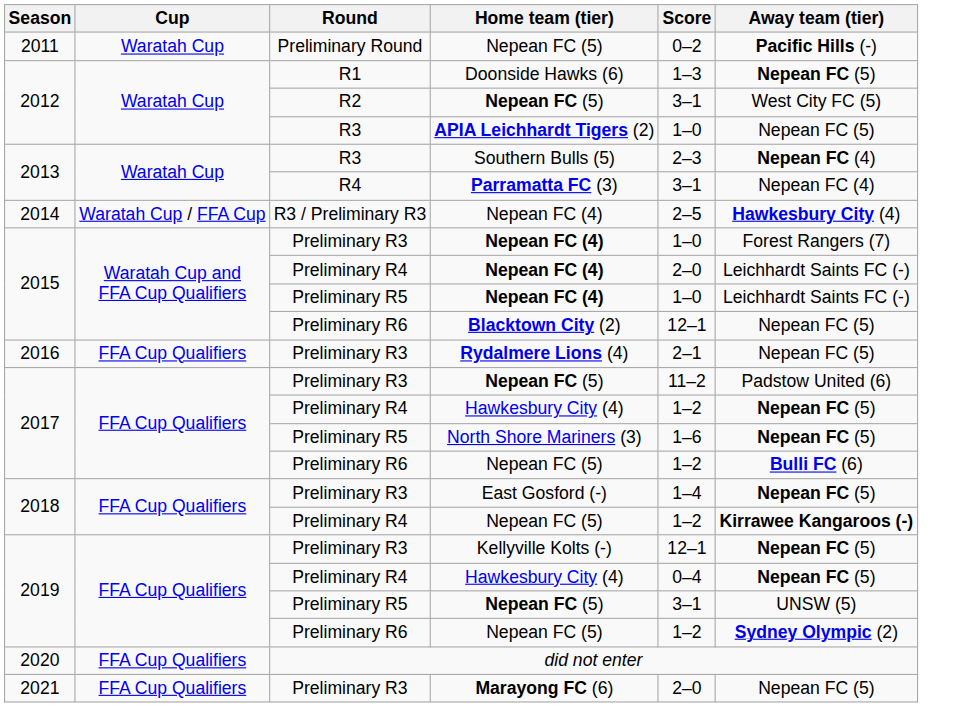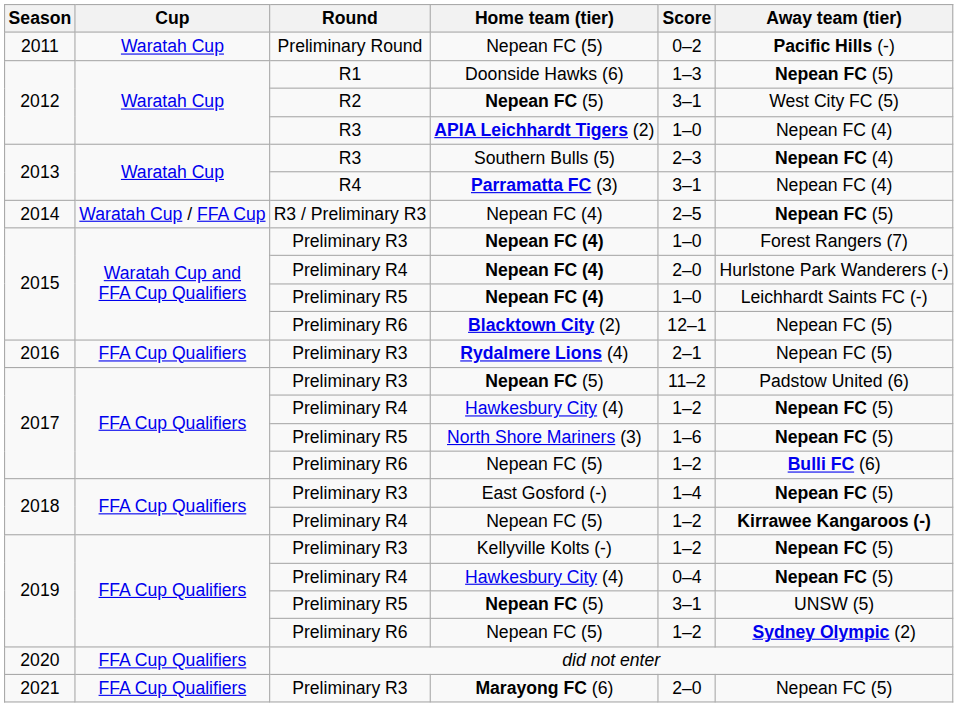 <table class="wikitable" style="text-align:center">
 <tr>
 <th>Season</th>
 <th>Cup</th>
 <th>Round</th>
 <th>Home team (tier)</th>
 <th>Score</th>
 <th>Away team (tier)</th>
 </tr>
 <tr>
 <td>2011</td>
 <td><a href='#'>Waratah Cup</a></td>
 <td>Preliminary Round</td>
 <td>Nepean FC (5)</td>
 <td>0–2</td>
 <td><strong>Pacific Hills</strong> (-)</td>
 </tr>
 <tr>
 <td rowspan=3>2012</td>
 <td rowspan=3><a href='#'>Waratah Cup</a></td>
 <td>R1</td>
 <td>Doonside Hawks (6)</td>
 <td>1–3</td>
 <td><strong>Nepean FC</strong> (5)</td>
 </tr>
 <tr>
 <td>R2</td>
 <td><strong>Nepean FC</strong> (5)</td>
 <td>3–1</td>
 <td>West City FC (5)</td>
 </tr>
 <tr>
 <td>R3</td>
 <td><strong><a href='#'>APIA Leichhardt Tigers</a></strong> (2)</td>
 <td>1–0</td>
-<td>Nepean FC (5)</td>
+<td>Nepean FC (4)</td>
 </tr>
 <tr>
 <td rowspan=2>2013</td>
 <td rowspan=2><a href='#'>Waratah Cup</a></td>
 <td>R3</td>
 <td>Southern Bulls (5)</td>
 <td>2–3</td>
 <td><strong>Nepean FC</strong> (4)</td>
 </tr>
 <tr>
 <td>R4</td>
 <td><strong><a href='#'>Parramatta FC</a></strong> (3)</td>
 <td>3–1</td>
 <td>Nepean FC (4)</td>
 </tr>
 <tr>
 <td>2014</td>
 <td><a href='#'>Waratah Cup</a> / <a href='#'>FFA Cup</a></td>
 <td>R3 / Preliminary R3</td>
 <td>Nepean FC (4)</td>
 <td>2–5</td>
-<td><strong><a href='#'>Hawkesbury City</a></strong> (4)</td>
+<td><strong>Nepean FC</strong> (5)</td>
 </tr>
 <tr>
 <td rowspan=4>2015</td>
 <td rowspan=4><a href='#'>Waratah Cup and <br> FFA Cup Qualifiers</a></td>
 <td>Preliminary R3</td>
 <td><strong>Nepean FC (4)</strong></td>
 <td>1–0</td>
 <td>Forest Rangers (7)</td>
 </tr>
 <tr>
 <td>Preliminary R4</td>
 <td><strong>Nepean FC (4)</strong></td>
 <td>2–0</td>
-<td>Leichhardt Saints FC (-)</td>
+<td>Hurlstone Park Wanderers (-)</td>
 </tr>
 <tr>
 <td>Preliminary R5</td>
 <td><strong>Nepean FC (4)</strong></td>
 <td>1–0</td>
 <td>Leichhardt Saints FC (-)</td>
 </tr>
 <tr>
 <td>Preliminary R6</td>
 <td><strong><a href='#'>Blacktown City</a></strong> (2)</td>
 <td>12–1</td>
 <td>Nepean FC (5)</td>
 </tr>
 <tr>
 <td rowspan=>2016</td>
 <td rowspan=><a href='#'>FFA Cup Qualifiers</a></td>
 <td>Preliminary R3</td>
 <td><strong><a href='#'>Rydalmere Lions</a></strong> (4)</td>
 <td>2–1</td>
 <td>Nepean FC (5)</td>
 </tr>
 <tr>
 <td rowspan=4>2017</td>
 <td rowspan=4><a href='#'>FFA Cup Qualifiers</a></td>
 <td>Preliminary R3</td>
 <td><strong>Nepean FC</strong> (5)</td>
 <td>11–2</td>
 <td>Padstow United (6)</td>
 </tr>
 <tr>
 <td>Preliminary R4</td>
 <td><a href='#'>Hawkesbury City</a> (4)</td>
 <td>1–2</td>
 <td><strong>Nepean FC</strong> (5)</td>
 </tr>
 <tr>
 <td>Preliminary R5</td>
 <td><a href='#'>North Shore Mariners</a> (3)</td>
 <td>1–6</td>
 <td><strong>Nepean FC</strong> (5)</td>
 </tr>
 <tr>
 <td>Preliminary R6</td>
 <td>Nepean FC (5)</td>
 <td>1–2 </td>
 <td><strong><a href='#'>Bulli FC</a></strong> (6)</td>
 </tr>
 <tr>
 <td rowspan=2>2018</td>
 <td rowspan=2><a href='#'>FFA Cup Qualifiers</a></td>
 <td>Preliminary R3</td>
 <td>East Gosford (-)</td>
 <td>1–4</td>
 <td><strong>Nepean FC</strong> (5)</td>
 </tr>
 <tr>
 <td>Preliminary R4</td>
 <td>Nepean FC (5)</td>
 <td>1–2</td>
 <td><strong>Kirrawee Kangaroos (-)</strong></td>
 </tr>
 <tr>
 <td rowspan=4>2019</td>
 <td rowspan=4><a href='#'>FFA Cup Qualifiers</a></td>
 <td>Preliminary R3</td>
 <td>Kellyville Kolts (-)</td>
-<td>12–1</td>
+<td>1–2</td>
 <td><strong>Nepean FC</strong> (5)</td>
 </tr>
 <tr>
 <td>Preliminary R4</td>
 <td><a href='#'>Hawkesbury City</a> (4)</td>
 <td>0–4</td>
 <td><strong>Nepean FC</strong> (5)</td>
 </tr>
 <tr>
 <td>Preliminary R5</td>
 <td><strong>Nepean FC</strong> (5)</td>
 <td>3–1  </td>
 <td>UNSW (5)</td>
 </tr>
 <tr>
 <td>Preliminary R6</td>
 <td>Nepean FC (5)</td>
 <td>1–2 </td>
 <td><strong><a href='#'>Sydney Olympic</a></strong> (2)</td>
 </tr>
 <tr>
 <td rowspan=1>2020</td>
 <td rowspan=1><a href='#'>FFA Cup Qualifiers</a></td>
 <td colspan=4><em>did not enter</em></td>
 </tr>
 <tr>
 <td rowspan=>2021</td>
 <td rowspan=><a href='#'>FFA Cup Qualifiers</a></td>
 <td>Preliminary R3</td>
 <td><strong>Marayong FC</strong> (6)</td>
 <td>2–0</td>
 <td>Nepean FC (5)</td>
 </tr>
 </table>
